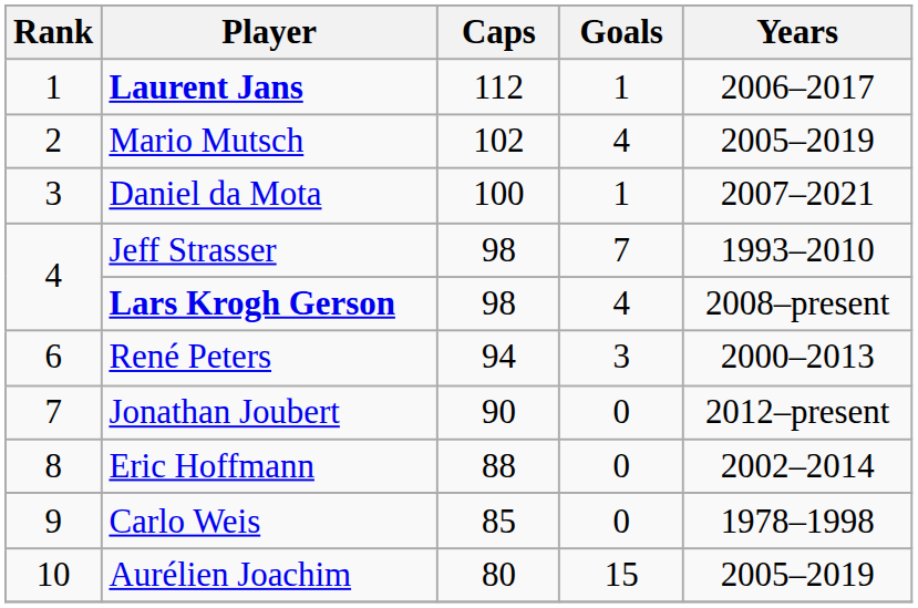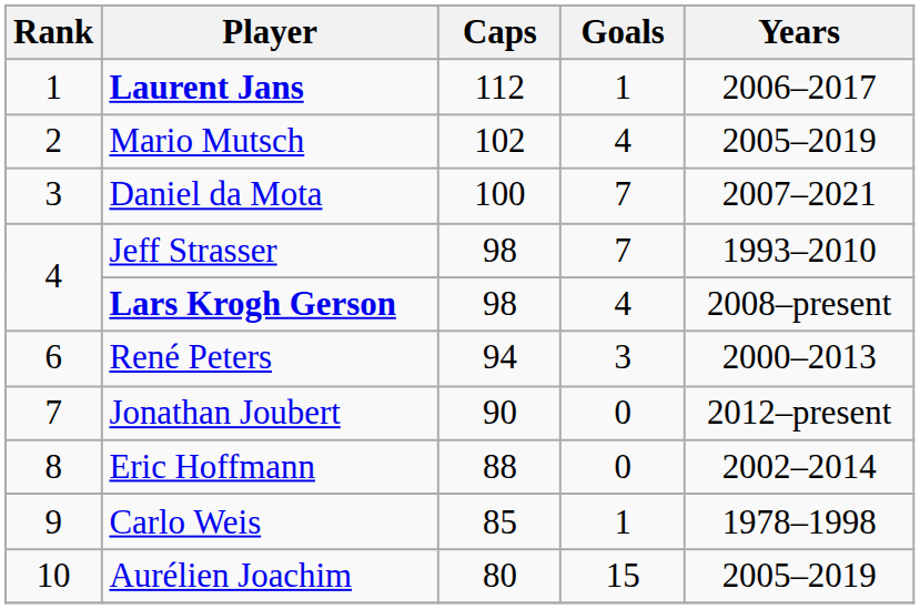 <table class="wikitable sortable" style="text-align: center;">
 <tr>
 <th width=30>Rank</th>
 <th width=150>Player</th>
 <th width=50>Caps</th>
 <th width=50>Goals</th>
 <th width=100>Years</th>
 </tr>
 <tr>
 <td>1</td>
 <td align=left><strong><a href='#'>Laurent Jans</a></strong></td>
 <td>112</td>
 <td>1</td>
 <td>2006–2017</td>
 </tr>
 <tr>
 <td>2</td>
 <td align=left><a href='#'>Mario Mutsch</a></td>
 <td>102</td>
 <td>4</td>
 <td>2005–2019</td>
 </tr>
 <tr>
 <td>3</td>
 <td align=left><a href='#'>Daniel da Mota</a></td>
 <td>100</td>
-<td>1</td>
+<td>7</td>
 <td>2007–2021</td>
 </tr>
 <tr>
 <td rowspan=2>4</td>
 <td align=left><a href='#'>Jeff Strasser</a></td>
 <td>98</td>
 <td>7</td>
 <td>1993–2010</td>
 </tr>
 <tr>
 <td align=left><strong><a href='#'>Lars Krogh Gerson</a></strong></td>
 <td>98</td>
 <td>4</td>
 <td>2008–present</td>
 </tr>
 <tr>
 <td>6</td>
 <td align=left><a href='#'>René Peters</a></td>
 <td>94</td>
 <td>3</td>
 <td>2000–2013</td>
 </tr>
 <tr>
 <td>7</td>
 <td align=left><a href='#'>Jonathan Joubert</a></td>
 <td>90</td>
 <td>0</td>
 <td>2012–present</td>
 </tr>
 <tr>
 <td>8</td>
 <td align=left><a href='#'>Eric Hoffmann</a></td>
 <td>88</td>
 <td>0</td>
 <td>2002–2014</td>
 </tr>
 <tr>
 <td>9</td>
 <td align=left><a href='#'>Carlo Weis</a></td>
 <td>85</td>
-<td>0</td>
+<td>1</td>
 <td>1978–1998</td>
 </tr>
 <tr>
 <td>10</td>
 <td align=left><a href='#'>Aurélien Joachim</a></td>
 <td>80</td>
 <td>15</td>
 <td>2005–2019</td>
 </tr>
 <tr>
 </tr>
 </table>
